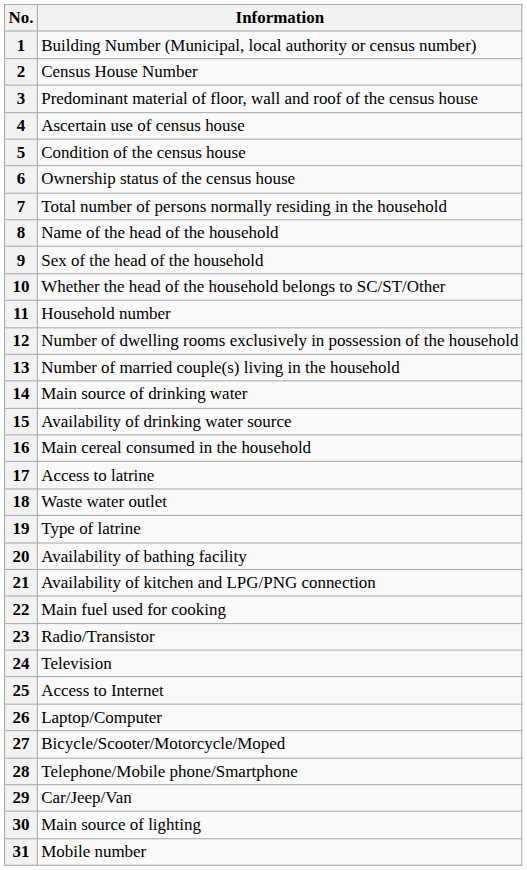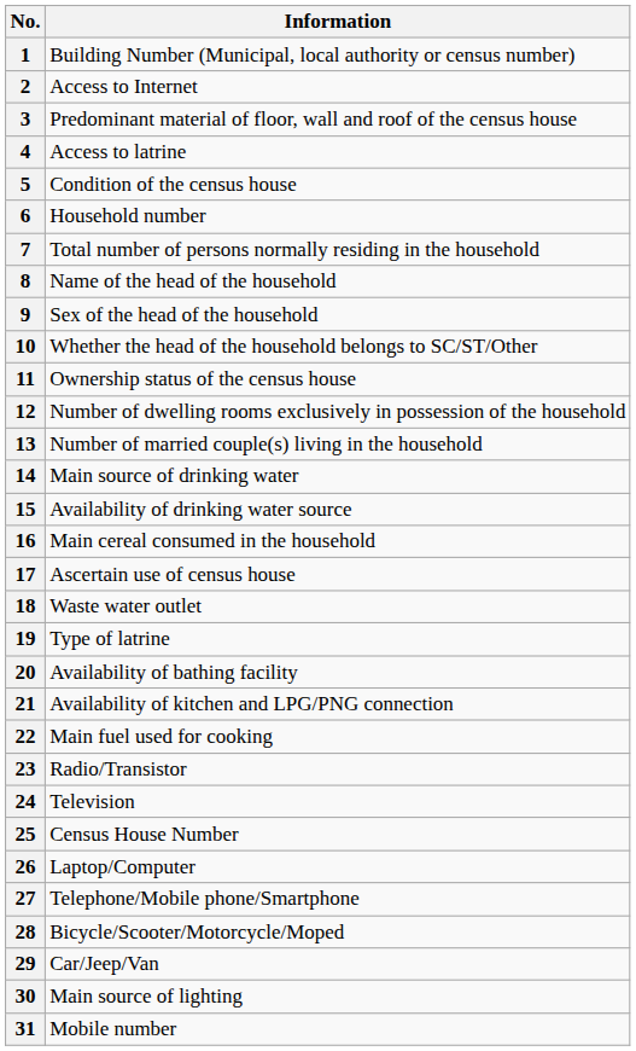 <table class="wikitable">
 <tr>
 <th>No.</th>
 <th>Information</th>
 </tr>
 <tr>
 <th>1</th>
 <td>Building Number (Municipal, local authority or census number)</td>
 </tr>
 <tr>
 <th>2</th>
-<td>Census House Number</td>
+<td>Access to Internet</td>
 </tr>
 <tr>
 <th>3</th>
 <td>Predominant material of floor, wall and roof of the census house</td>
 </tr>
 <tr>
 <th>4</th>
-<td>Ascertain use of census house</td>
+<td>Access to latrine</td>
 </tr>
 <tr>
 <th>5</th>
 <td>Condition of the census house</td>
 </tr>
 <tr>
 <th>6</th>
-<td>Ownership status of the census house</td>
+<td>Household number</td>
 </tr>
 <tr>
 <th>7</th>
 <td>Total number of persons normally residing in the household</td>
 </tr>
 <tr>
 <th>8</th>
 <td>Name of the head of the household</td>
 </tr>
 <tr>
 <th>9</th>
 <td>Sex of the head of the household</td>
 </tr>
 <tr>
 <th>10</th>
 <td>Whether the head of the household belongs to SC/ST/Other</td>
 </tr>
 <tr>
 <th>11</th>
-<td>Household number</td>
+<td>Ownership status of the census house</td>
 </tr>
 <tr>
 <th>12</th>
 <td>Number of dwelling rooms exclusively in possession of the household</td>
 </tr>
 <tr>
 <th>13</th>
 <td>Number of married couple(s) living in the household</td>
 </tr>
 <tr>
 <th>14</th>
 <td>Main source of drinking water</td>
 </tr>
 <tr>
 <th>15</th>
 <td>Availability of drinking water source</td>
 </tr>
 <tr>
 <th>16</th>
 <td>Main cereal consumed in the household</td>
 </tr>
 <tr>
 <th>17</th>
-<td>Access to latrine</td>
+<td>Ascertain use of census house</td>
 </tr>
 <tr>
 <th>18</th>
 <td>Waste water outlet</td>
 </tr>
 <tr>
 <th>19</th>
 <td>Type of latrine</td>
 </tr>
 <tr>
 <th>20</th>
 <td>Availability of bathing facility</td>
 </tr>
 <tr>
 <th>21</th>
 <td>Availability of kitchen and LPG/PNG connection</td>
 </tr>
 <tr>
 <th>22</th>
 <td>Main fuel used for cooking</td>
 </tr>
 <tr>
 <th>23</th>
 <td>Radio/Transistor</td>
 </tr>
 <tr>
 <th>24</th>
 <td>Television</td>
 </tr>
 <tr>
 <th>25</th>
-<td>Access to Internet</td>
+<td>Census House Number</td>
 </tr>
 <tr>
 <th>26</th>
 <td>Laptop/Computer</td>
 </tr>
 <tr>
 <th>27</th>
-<td>Bicycle/Scooter/Motorcycle/Moped</td>
+<td>Telephone/Mobile phone/Smartphone</td>
 </tr>
 <tr>
 <th>28</th>
-<td>Telephone/Mobile phone/Smartphone</td>
+<td>Bicycle/Scooter/Motorcycle/Moped</td>
 </tr>
 <tr>
 <th>29</th>
 <td>Car/Jeep/Van</td>
 </tr>
 <tr>
 <th>30</th>
 <td>Main source of lighting</td>
 </tr>
 <tr>
 <th>31</th>
 <td>Mobile number</td>
 </tr>
 </table>
